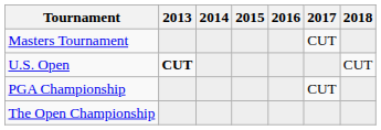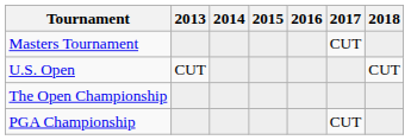 <table class="wikitable" style="font-size:95%;text-align:center;">
 <tr>
 <th>Tournament</th>
 <th>2013</th>
 <th>2014</th>
 <th>2015</th>
 <th>2016</th>
 <th>2017</th>
 <th>2018</th>
 </tr>
 <tr>
 <td align=left><a href='#'>Masters Tournament</a></td>
 <td style="background:#eeeeee;"></td>
 <td style="background:#eeeeee;"></td>
 <td style="background:#eeeeee;"></td>
 <td style="background:#eeeeee;"></td>
 <td>CUT</td>
 <td style="background:#eeeeee;"></td>
 </tr>
 <tr>
 <td align=left><a href='#'>U.S. Open</a></td>
-<td><strong>CUT</strong></td>
+<td>CUT</td>
 <td style="background:#eeeeee;"></td>
 <td style="background:#eeeeee;"></td>
 <td style="background:#eeeeee;"></td>
 <td style="background:#eeeeee;"></td>
 <td>CUT</td>
+</tr>
+<tr>
+<td align=left><a href='#'>The Open Championship</a></td>
+<td style="background:#eeeeee;"></td>
+<td style="background:#eeeeee;"></td>
+<td style="background:#eeeeee;"></td>
+<td style="background:#eeeeee;"></td>
+<td style="background:#eeeeee;"></td>
+<td style="background:#eeeeee;"></td>
 </tr>
 <tr>
 <td align=left><a href='#'>PGA Championship</a></td>
 <td style="background:#eeeeee;"></td>
 <td style="background:#eeeeee;"></td>
 <td style="background:#eeeeee;"></td>
 <td style="background:#eeeeee;"></td>
 <td>CUT</td>
 <td style="background:#eeeeee;"></td>
 </tr>
-<tr>
-<td align=left><a href='#'>The Open Championship</a></td>
-<td style="background:#eeeeee;"></td>
-<td style="background:#eeeeee;"></td>
-<td style="background:#eeeeee;"></td>
-<td style="background:#eeeeee;"></td>
-<td style="background:#eeeeee;"></td>
-<td style="background:#eeeeee;"></td>
-</tr>
 </table>
